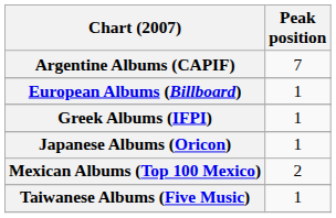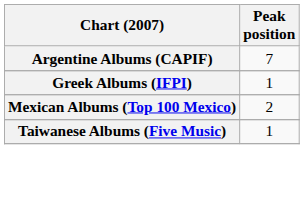 <table class="wikitable sortable plainrowheaders" style="text-align:center;">
 <tr>
 <th scope="col">Chart (2007)</th>
 <th scope="col">Peak<br>position</th>
 </tr>
 <tr>
 <th scope="row">Argentine Albums (CAPIF)</th>
 <td>7</td>
 </tr>
 <tr>
 </tr>
 <tr>
 </tr>
 <tr>
 </tr>
 <tr>
 </tr>
 <tr>
 </tr>
 <tr>
 </tr>
 <tr>
 </tr>
 <tr>
 </tr>
 <tr>
-<th scope="row"><a href='#'>European Albums</a> (<em><a href='#'>Billboard</a></em>)</th>
-<td>1</td>
-</tr>
-<tr>
 </tr>
 <tr>
 </tr>
 <tr>
 </tr>
 <tr>
 <th scope="row">Greek Albums (<a href='#'>IFPI</a>)</th>
 <td>1</td>
 </tr>
 <tr>
 </tr>
 <tr>
 </tr>
 <tr>
-</tr>
-<tr>
-<th scope="row">Japanese Albums (<a href='#'>Oricon</a>)</th>
-<td>1</td>
 </tr>
 <tr>
 <th scope="row">Mexican Albums (<a href='#'>Top 100 Mexico</a>)</th>
 <td>2</td>
 </tr>
 <tr>
 </tr>
 <tr>
 </tr>
 <tr>
 </tr>
 <tr>
 </tr>
 <tr>
 </tr>
 <tr>
 </tr>
 <tr>
 </tr>
 <tr>
 </tr>
 <tr>
 <th scope="row">Taiwanese Albums (<a href='#'>Five Music</a>)</th>
 <td>1</td>
 </tr>
 <tr>
 </tr>
 <tr>
 </tr>
 <tr>
 </tr>
 <tr>
 </tr>
 <tr>
 </tr>
 <tr>
 </tr>
 <tr>
 </tr>
 </table>
